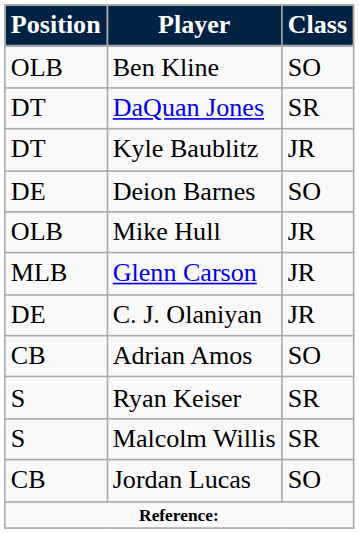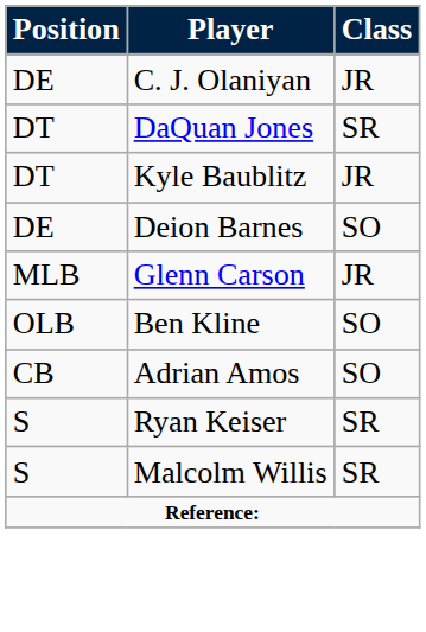 <table class="wikitable">
 <tr>
 <th style="background:#024; color:#fff;">Position</th>
 <th style="background:#024; color:#fff;">Player</th>
 <th style="background:#024; color:#fff;">Class</th>
 </tr>
 <tr>
-<td>OLB</td>
-<td>Ben Kline</td>
-<td>SO</td>
+<td>DE</td>
+<td>C. J. Olaniyan</td>
+<td>JR</td>
 </tr>
 <tr>
 <td>DT</td>
 <td><a href='#'>DaQuan Jones</a></td>
 <td>SR</td>
 </tr>
 <tr>
 <td>DT</td>
 <td>Kyle Baublitz</td>
 <td>JR</td>
 </tr>
 <tr>
 <td>DE</td>
 <td>Deion Barnes</td>
 <td>SO</td>
 </tr>
 <tr>
-<td>OLB</td>
-<td>Mike Hull</td>
-<td>JR</td>
-</tr>
-<tr>
 <td>MLB</td>
 <td><a href='#'>Glenn Carson</a></td>
 <td>JR</td>
 </tr>
 <tr>
-<td>DE</td>
-<td>C. J. Olaniyan</td>
-<td>JR</td>
+<td>OLB</td>
+<td>Ben Kline</td>
+<td>SO</td>
 </tr>
 <tr>
 <td>CB</td>
 <td>Adrian Amos</td>
 <td>SO</td>
 </tr>
 <tr>
 <td>S</td>
 <td>Ryan Keiser</td>
 <td>SR</td>
 </tr>
 <tr>
 <td>S</td>
 <td>Malcolm Willis</td>
 <td>SR</td>
 </tr>
 <tr>
-<td>CB</td>
-<td>Jordan Lucas</td>
-<td>SO</td>
-</tr>
-<tr>
 <td colspan="3"  style="font-size:8pt; text-align:center;"><strong>Reference:</strong></td>
 </tr>
 </table>
